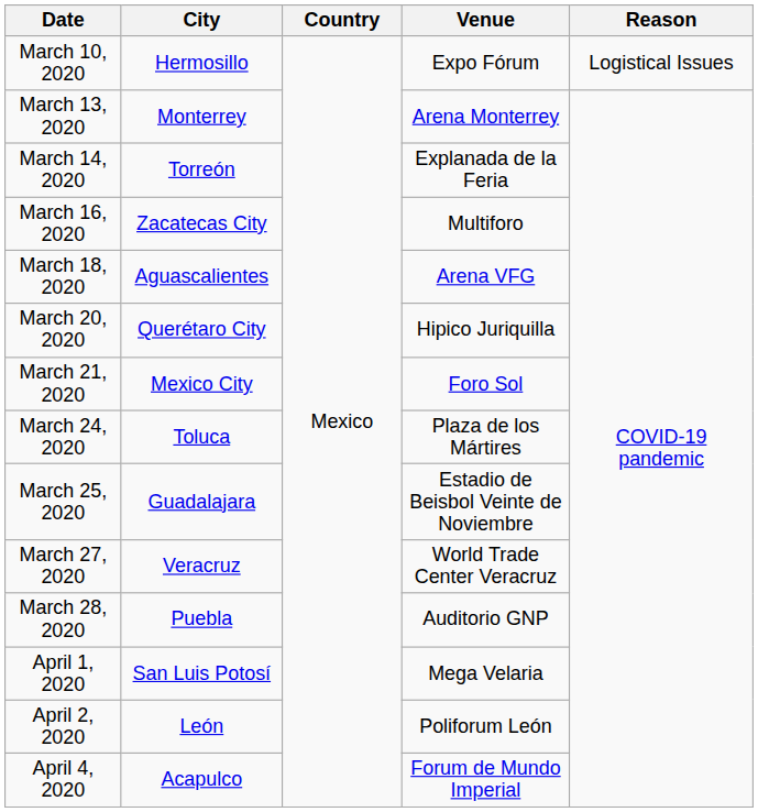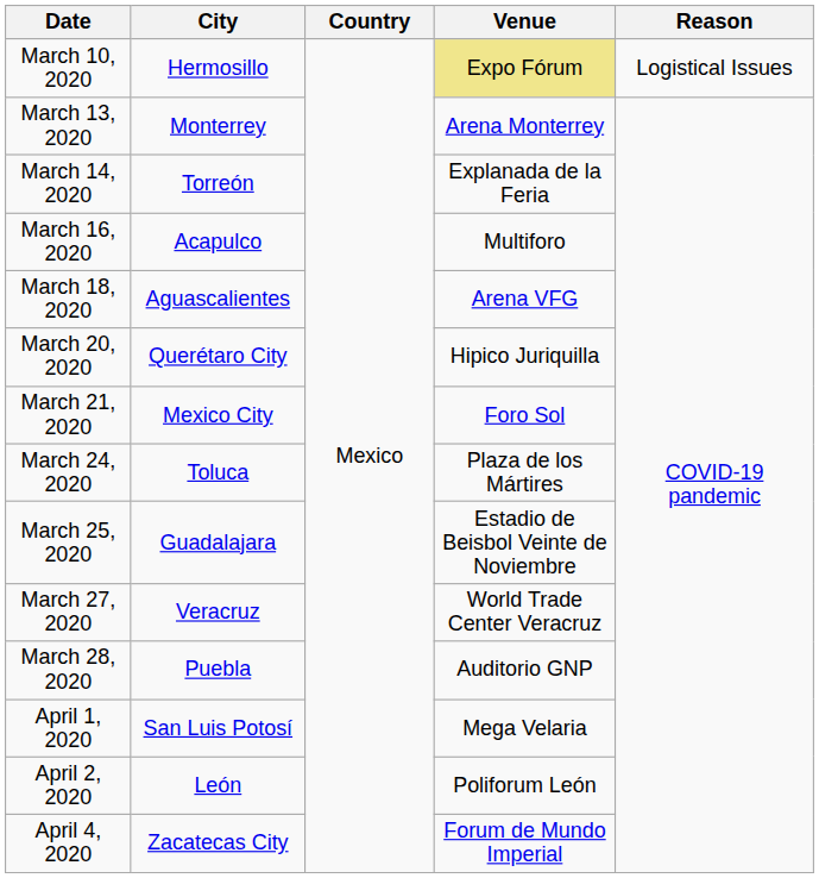 <table class="wikitable" style="text-align:center;">
 <tr>
 <th scope="col" style="width:12em;">Date</th>
 <th scope="col" style="width:10em;">City</th>
 <th scope="col" style="width:10em;">Country</th>
 <th scope="col" style="width:16em;">Venue</th>
 <th scope="col" style="width:20em;">Reason</th>
 </tr>
 <tr>
 <td>March 10, 2020</td>
 <td><a href='#'>Hermosillo</a></td>
 <td rowspan="14">Mexico</td>
-<td>Expo Fórum</td>
+<td style="background: khaki;">Expo Fórum</td>
 <td>Logistical Issues </td>
 </tr>
 <tr>
 <td>March 13, 2020</td>
 <td><a href='#'>Monterrey</a></td>
 <td><a href='#'>Arena Monterrey</a></td>
 <td rowspan="13"><a href='#'>COVID-19 pandemic</a></td>
 </tr>
 <tr>
 <td>March 14, 2020</td>
 <td><a href='#'>Torreón</a></td>
 <td>Explanada de la Feria</td>
 </tr>
 <tr>
 <td>March 16, 2020</td>
-<td><a href='#'>Zacatecas City</a></td>
+<td><a href='#'>Acapulco</a></td>
 <td>Multiforo</td>
 </tr>
 <tr>
 <td>March 18, 2020</td>
 <td><a href='#'>Aguascalientes</a></td>
 <td><a href='#'>Arena VFG</a></td>
 </tr>
 <tr>
 <td>March 20, 2020</td>
 <td><a href='#'>Querétaro City</a></td>
 <td>Hipico Juriquilla</td>
 </tr>
 <tr>
 <td>March 21, 2020</td>
 <td><a href='#'>Mexico City</a></td>
 <td><a href='#'>Foro Sol</a></td>
 </tr>
 <tr>
 <td>March 24, 2020</td>
 <td><a href='#'>Toluca</a></td>
 <td>Plaza de los Mártires</td>
 </tr>
 <tr>
 <td>March 25, 2020</td>
 <td><a href='#'>Guadalajara</a></td>
 <td>Estadio de Beisbol Veinte de Noviembre</td>
 </tr>
 <tr>
 <td>March 27, 2020</td>
 <td><a href='#'>Veracruz</a></td>
 <td>World Trade Center Veracruz</td>
 </tr>
 <tr>
 <td>March 28, 2020</td>
 <td><a href='#'>Puebla</a></td>
 <td>Auditorio GNP</td>
 </tr>
 <tr>
 <td>April 1, 2020</td>
 <td><a href='#'>San Luis Potosí</a></td>
 <td>Mega Velaria</td>
 </tr>
 <tr>
 <td>April 2, 2020</td>
 <td><a href='#'>León</a></td>
 <td>Poliforum León</td>
 </tr>
 <tr>
 <td>April 4, 2020</td>
-<td><a href='#'>Acapulco</a></td>
+<td><a href='#'>Zacatecas City</a></td>
 <td><a href='#'>Forum de Mundo Imperial</a></td>
 </tr>
 <tr>
 </tr>
 </table>
